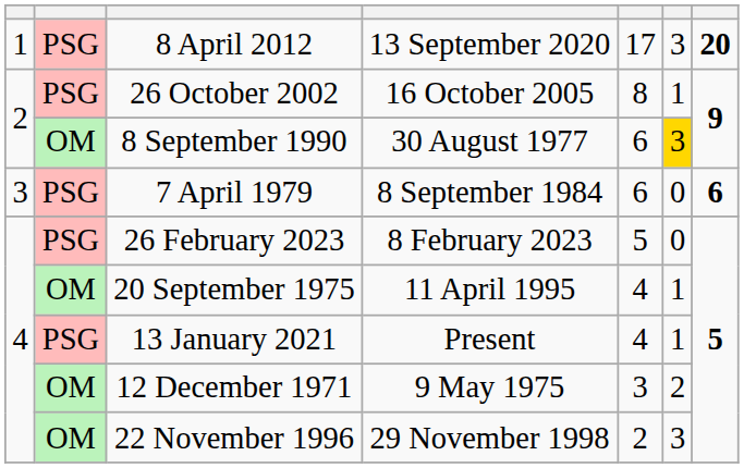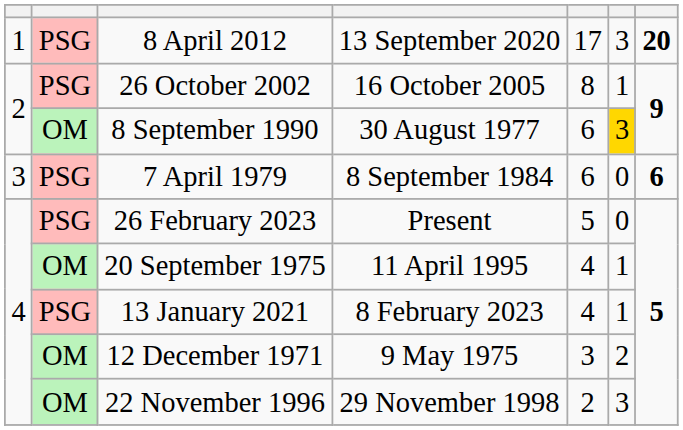 <table class="wikitable plainrowheaders sortable" style="text-align:center">
 <tr>
 <th></th>
 <th></th>
 <th></th>
 <th></th>
 <th></th>
 <th></th>
 <th></th>
 </tr>
 <tr>
 <td>1</td>
 <td style="background-color:#FFBBBB;">PSG</td>
 <td>8 April 2012</td>
 <td>13 September 2020</td>
 <td>17</td>
 <td>3</td>
 <td><strong>20</strong></td>
 </tr>
 <tr>
 <td rowspan="2">2</td>
 <td style="background-color:#FFBBBB;">PSG</td>
 <td>26 October 2002</td>
 <td>16 October 2005</td>
 <td>8</td>
 <td>1</td>
 <td rowspan="2"><strong>9</strong></td>
 </tr>
 <tr>
 <td style="background-color:#BBF3BB;">OM</td>
 <td>8 September 1990</td>
 <td>30 August 1977</td>
 <td>6</td>
 <td style="background: gold;">3</td>
 </tr>
 <tr>
 <td>3</td>
 <td style="background-color:#FFBBBB;">PSG</td>
 <td>7 April 1979</td>
 <td>8 September 1984</td>
 <td>6</td>
 <td>0</td>
 <td><strong>6</strong></td>
 </tr>
 <tr>
 <td rowspan="5">4</td>
 <td style="background-color:#FFBBBB;">PSG</td>
 <td>26 February 2023</td>
-<td>8 February 2023</td>
+<td>Present</td>
 <td>5</td>
 <td>0</td>
 <td rowspan="5"><strong>5</strong></td>
 </tr>
 <tr>
 <td style="background-color:#BBF3BB;">OM</td>
 <td>20 September 1975</td>
 <td>11 April 1995</td>
 <td>4</td>
 <td>1</td>
 </tr>
 <tr>
 <td style="background-color:#FFBBBB;">PSG</td>
 <td>13 January 2021</td>
-<td>Present</td>
+<td>8 February 2023</td>
 <td>4</td>
 <td>1</td>
 </tr>
 <tr>
 <td style="background-color:#BBF3BB;">OM</td>
 <td>12 December 1971</td>
 <td>9 May 1975</td>
 <td>3</td>
 <td>2</td>
 </tr>
 <tr>
 <td style="background-color:#BBF3BB;">OM</td>
 <td>22 November 1996</td>
 <td>29 November 1998</td>
 <td>2</td>
 <td>3</td>
 </tr>
 </table>
